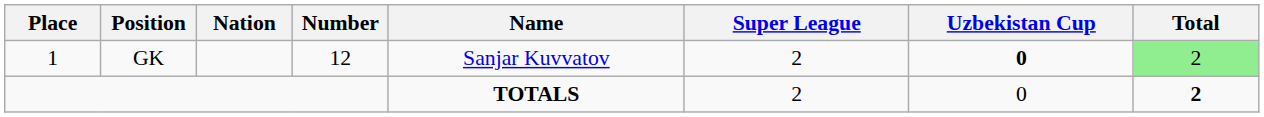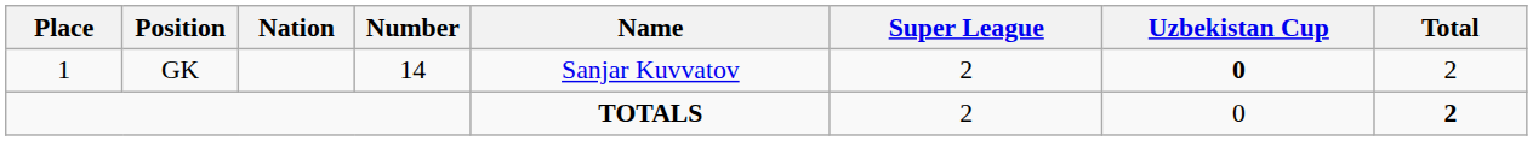 <table class="wikitable" style="font-size: 95%; text-align: center;">
 <tr>
 <th width=60>Place</th>
 <th width=60>Position</th>
 <th width=60>Nation</th>
 <th width=60>Number</th>
 <th width=200>Name</th>
 <th width=150><a href='#'>Super League</a></th>
 <th width=150><a href='#'>Uzbekistan Cup</a></th>
 <th width=80><strong>Total</strong></th>
 </tr>
 <tr>
 <td>1</td>
 <td>GK</td>
 <td></td>
-<td>12</td>
+<td>14</td>
 <td><a href='#'>Sanjar Kuvvatov</a></td>
 <td>2</td>
 <td><strong>0</strong></td>
-<td style="background: lightgreen;">2</td>
+<td>2</td>
 </tr>
 <tr>
 <td colspan="4"></td>
 <td><strong>TOTALS</strong></td>
 <td>2</td>
 <td>0</td>
 <td><strong>2</strong></td>
 </tr>
 </table>
